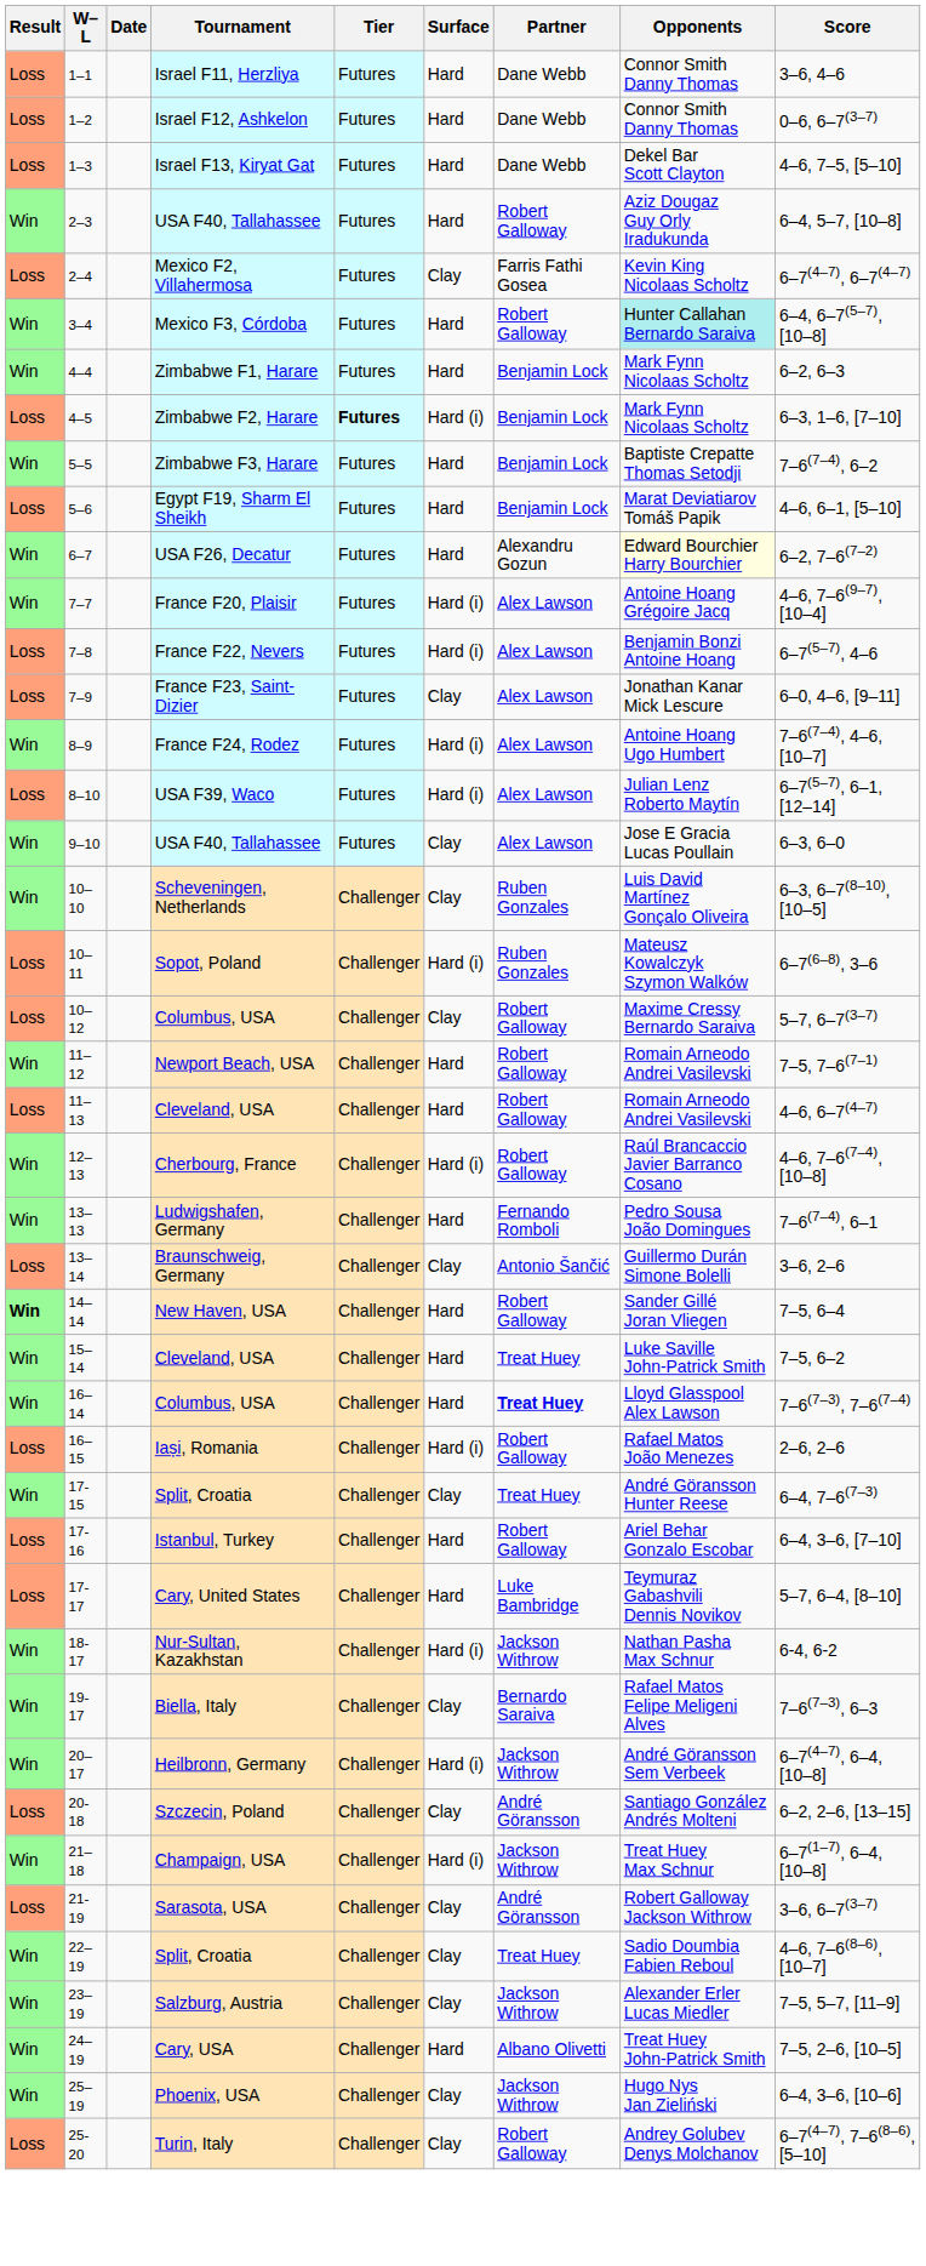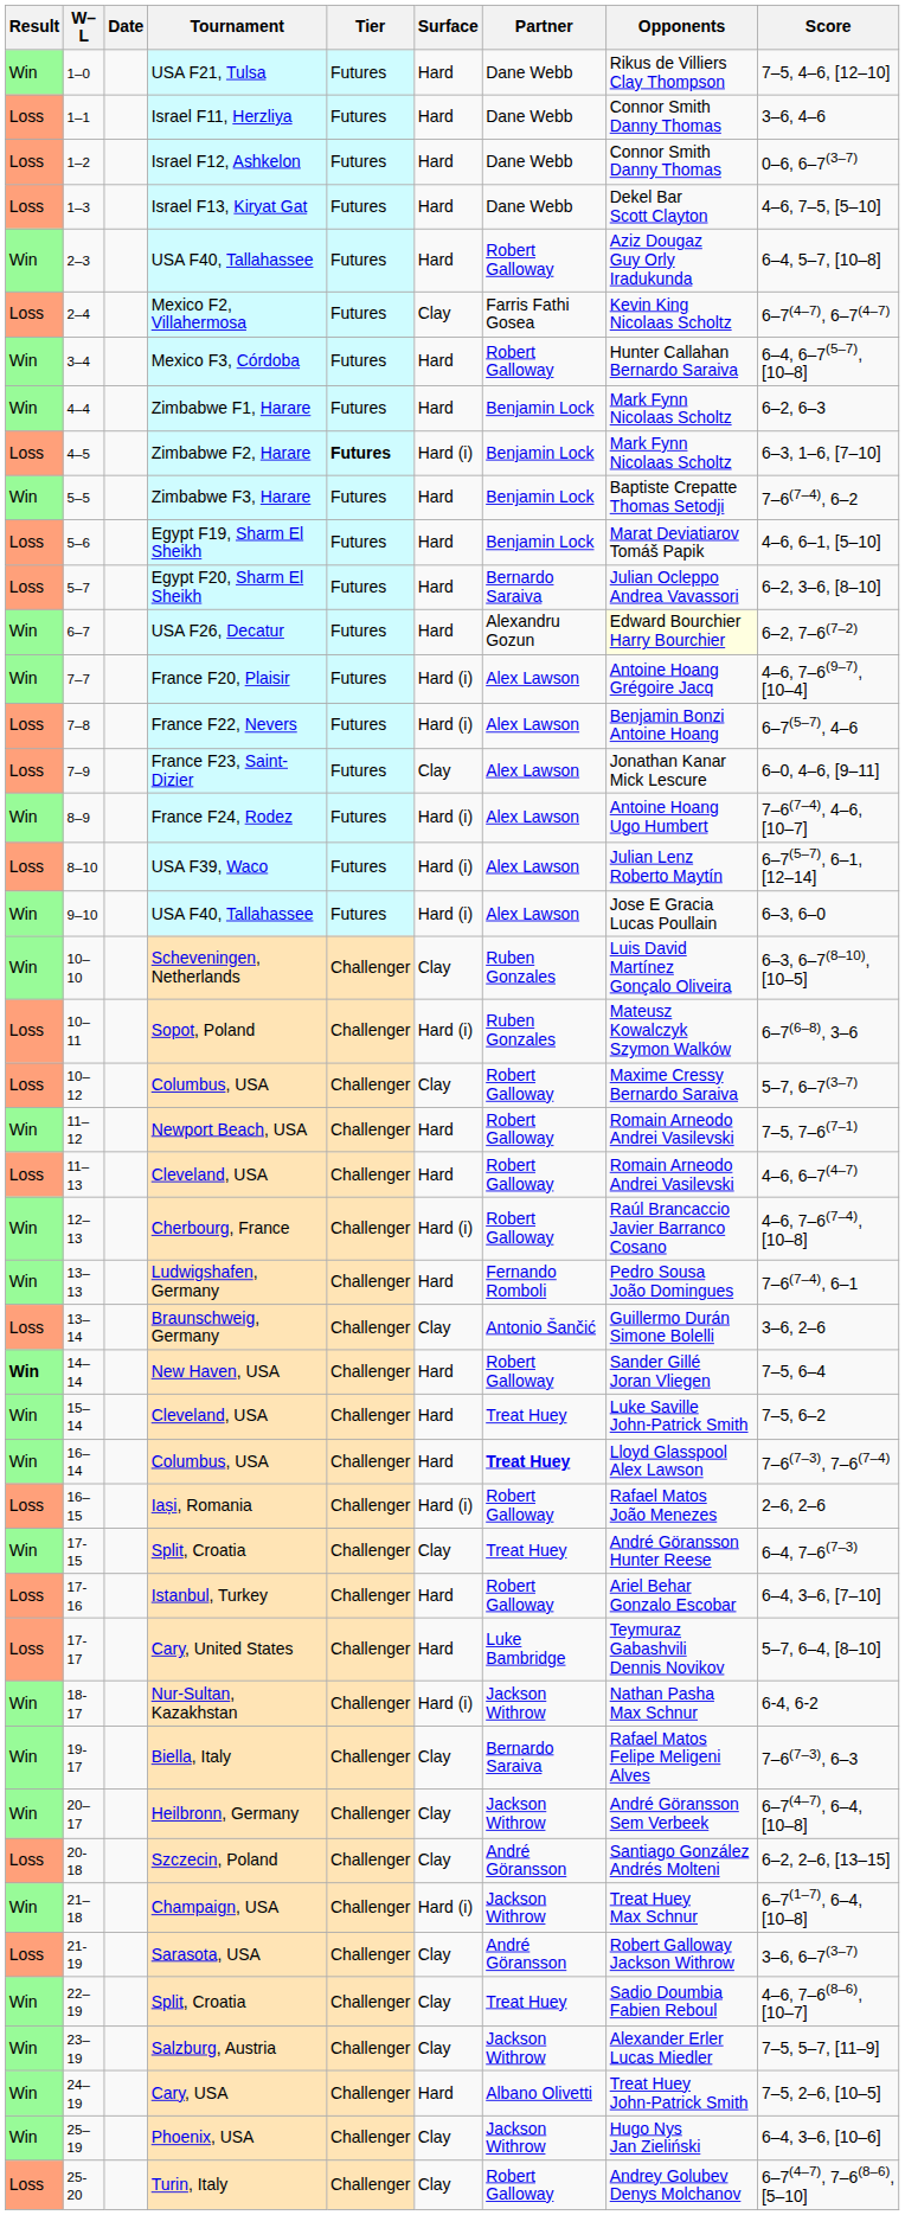 <table class="sortable wikitable">
 <tr>
 <th>Result</th>
 <th class="unsortable">W–L</th>
 <th>Date</th>
 <th>Tournament</th>
 <th>Tier</th>
 <th>Surface</th>
 <th>Partner</th>
 <th>Opponents</th>
 <th class="unsortable">Score</th>
+</tr>
+<tr>
+<td bgcolor=98FB98>Win</td>
+<td><small>1–0</small></td>
+<td></td>
+<td style="background:#cffcff;">USA F21, <a href='#'>Tulsa</a></td>
+<td style="background:#cffcff;">Futures</td>
+<td>Hard</td>
+<td> Dane Webb</td>
+<td> Rikus de Villiers<br> <a href='#'>Clay Thompson</a></td>
+<td>7–5, 4–6, [12–10]</td>
 </tr>
 <tr>
 <td bgcolor=FFA07A>Loss</td>
 <td><small>1–1</small></td>
 <td></td>
 <td style="background:#cffcff;">Israel F11, <a href='#'>Herzliya</a></td>
 <td style="background:#cffcff;">Futures</td>
 <td>Hard</td>
 <td> Dane Webb</td>
 <td> Connor Smith<br> <a href='#'>Danny Thomas</a></td>
 <td>3–6, 4–6</td>
 </tr>
 <tr>
 <td bgcolor=FFA07A>Loss</td>
 <td><small>1–2</small></td>
 <td></td>
 <td style="background:#cffcff;">Israel F12, <a href='#'>Ashkelon</a></td>
 <td style="background:#cffcff;">Futures</td>
 <td>Hard</td>
 <td> Dane Webb</td>
 <td> Connor Smith<br> <a href='#'>Danny Thomas</a></td>
 <td>0–6, 6–7<sup>(3–7)</sup></td>
 </tr>
 <tr>
 <td bgcolor=FFA07A>Loss</td>
 <td><small>1–3</small></td>
 <td></td>
 <td style="background:#cffcff;">Israel F13, <a href='#'>Kiryat Gat</a></td>
 <td style="background:#cffcff;">Futures</td>
 <td>Hard</td>
 <td> Dane Webb</td>
 <td> Dekel Bar<br> <a href='#'>Scott Clayton</a></td>
 <td>4–6, 7–5, [5–10]</td>
 </tr>
 <tr>
 <td bgcolor=98FB98>Win</td>
 <td><small>2–3</small></td>
 <td></td>
 <td style="background:#cffcff;">USA F40, <a href='#'>Tallahassee</a></td>
 <td style="background:#cffcff;">Futures</td>
 <td>Hard</td>
 <td> <a href='#'>Robert Galloway</a></td>
 <td> <a href='#'>Aziz Dougaz</a><br> <a href='#'>Guy Orly Iradukunda</a></td>
 <td>6–4, 5–7, [10–8]</td>
 </tr>
 <tr>
 <td bgcolor=FFA07A>Loss</td>
 <td><small>2–4</small></td>
 <td></td>
 <td style="background:#cffcff;">Mexico F2, <a href='#'>Villahermosa</a></td>
 <td style="background:#cffcff;">Futures</td>
 <td>Clay</td>
 <td> Farris Fathi Gosea</td>
 <td> <a href='#'>Kevin King</a><br> <a href='#'>Nicolaas Scholtz</a></td>
 <td>6–7<sup>(4–7)</sup>, 6–7<sup>(4–7)</sup></td>
 </tr>
 <tr>
 <td bgcolor=98FB98>Win</td>
 <td><small>3–4</small></td>
 <td></td>
 <td style="background:#cffcff;">Mexico F3, <a href='#'>Córdoba</a></td>
 <td style="background:#cffcff;">Futures</td>
 <td>Hard</td>
 <td> <a href='#'>Robert Galloway</a></td>
-<td style="background: paleturquoise;"> Hunter Callahan<br> <a href='#'>Bernardo Saraiva</a></td>
+<td> Hunter Callahan<br> <a href='#'>Bernardo Saraiva</a></td>
 <td>6–4, 6–7<sup>(5–7)</sup>, [10–8]</td>
 </tr>
 <tr>
 <td bgcolor=98FB98>Win</td>
 <td><small>4–4</small></td>
 <td></td>
 <td style="background:#cffcff;">Zimbabwe F1, <a href='#'>Harare</a></td>
 <td style="background:#cffcff;">Futures</td>
 <td>Hard</td>
 <td> <a href='#'>Benjamin Lock</a></td>
 <td> <a href='#'>Mark Fynn</a><br> <a href='#'>Nicolaas Scholtz</a></td>
 <td>6–2, 6–3</td>
 </tr>
 <tr>
 <td bgcolor=FFA07A>Loss</td>
 <td><small>4–5</small></td>
 <td></td>
 <td style="background:#cffcff;">Zimbabwe F2, <a href='#'>Harare</a></td>
 <td style="background:#cffcff;"><strong>Futures</strong></td>
 <td>Hard (i)</td>
 <td> <a href='#'>Benjamin Lock</a></td>
 <td> <a href='#'>Mark Fynn</a><br> <a href='#'>Nicolaas Scholtz</a></td>
 <td>6–3, 1–6, [7–10]</td>
 </tr>
 <tr>
 <td bgcolor=98FB98>Win</td>
 <td><small>5–5</small></td>
 <td></td>
 <td style="background:#cffcff;">Zimbabwe F3, <a href='#'>Harare</a></td>
 <td style="background:#cffcff;">Futures</td>
 <td>Hard</td>
 <td> <a href='#'>Benjamin Lock</a></td>
 <td> Baptiste Crepatte<br> <a href='#'>Thomas Setodji</a></td>
 <td>7–6<sup>(7–4)</sup>, 6–2</td>
 </tr>
 <tr>
 <td bgcolor=FFA07A>Loss</td>
 <td><small>5–6</small></td>
 <td></td>
 <td style="background:#cffcff;">Egypt F19, <a href='#'>Sharm El Sheikh</a></td>
 <td style="background:#cffcff;">Futures</td>
 <td>Hard</td>
 <td> <a href='#'>Benjamin Lock</a></td>
 <td> <a href='#'>Marat Deviatiarov</a><br> Tomáš Papik</td>
 <td>4–6, 6–1, [5–10]</td>
+</tr>
+<tr>
+<td bgcolor=FFA07A>Loss</td>
+<td><small>5–7</small></td>
+<td></td>
+<td style="background:#cffcff;">Egypt F20, <a href='#'>Sharm El Sheikh</a></td>
+<td style="background:#cffcff;">Futures</td>
+<td>Hard</td>
+<td> <a href='#'>Bernardo Saraiva</a></td>
+<td> <a href='#'>Julian Ocleppo</a><br> <a href='#'>Andrea Vavassori</a></td>
+<td>6–2, 3–6, [8–10]</td>
 </tr>
 <tr>
 <td bgcolor=98FB98>Win</td>
 <td><small>6–7</small></td>
 <td></td>
 <td style="background:#cffcff;">USA F26, <a href='#'>Decatur</a></td>
 <td style="background:#cffcff;">Futures</td>
 <td>Hard</td>
 <td> Alexandru Gozun</td>
 <td style="background: lightyellow;"> Edward Bourchier<br> <a href='#'>Harry Bourchier</a></td>
 <td>6–2, 7–6<sup>(7–2)</sup></td>
 </tr>
 <tr>
 <td bgcolor=98FB98>Win</td>
 <td><small>7–7</small></td>
 <td></td>
 <td style="background:#cffcff;">France F20, <a href='#'>Plaisir</a></td>
 <td style="background:#cffcff;">Futures</td>
 <td>Hard (i)</td>
 <td> <a href='#'>Alex Lawson</a></td>
 <td> <a href='#'>Antoine Hoang</a><br> <a href='#'>Grégoire Jacq</a></td>
 <td>4–6, 7–6<sup>(9–7)</sup>, [10–4]</td>
 </tr>
 <tr>
 <td bgcolor=FFA07A>Loss</td>
 <td><small>7–8</small></td>
 <td></td>
 <td style="background:#cffcff;">France F22, <a href='#'>Nevers</a></td>
 <td style="background:#cffcff;">Futures</td>
 <td>Hard (i)</td>
 <td> <a href='#'>Alex Lawson</a></td>
 <td> <a href='#'>Benjamin Bonzi</a><br> <a href='#'>Antoine Hoang</a></td>
 <td>6–7<sup>(5–7)</sup>, 4–6</td>
 </tr>
 <tr>
 <td bgcolor=FFA07A>Loss</td>
 <td><small>7–9</small></td>
 <td></td>
 <td style="background:#cffcff;">France F23, <a href='#'>Saint-Dizier</a></td>
 <td style="background:#cffcff;">Futures</td>
 <td>Clay</td>
 <td> <a href='#'>Alex Lawson</a></td>
 <td> Jonathan Kanar<br> Mick Lescure</td>
 <td>6–0, 4–6, [9–11]</td>
 </tr>
 <tr>
 <td bgcolor=98FB98>Win</td>
 <td><small>8–9</small></td>
 <td></td>
 <td style="background:#cffcff;">France F24, <a href='#'>Rodez</a></td>
 <td style="background:#cffcff;">Futures</td>
 <td>Hard (i)</td>
 <td> <a href='#'>Alex Lawson</a></td>
 <td> <a href='#'>Antoine Hoang</a><br> <a href='#'>Ugo Humbert</a></td>
 <td>7–6<sup>(7–4)</sup>, 4–6, [10–7]</td>
 </tr>
 <tr>
 <td bgcolor=FFA07A>Loss</td>
 <td><small>8–10</small></td>
 <td></td>
 <td style="background:#cffcff;">USA F39, <a href='#'>Waco</a></td>
 <td style="background:#cffcff;">Futures</td>
 <td>Hard (i)</td>
 <td> <a href='#'>Alex Lawson</a></td>
 <td> <a href='#'>Julian Lenz</a><br> <a href='#'>Roberto Maytín</a></td>
 <td>6–7<sup>(5–7)</sup>, 6–1, [12–14]</td>
 </tr>
 <tr>
 <td bgcolor=98FB98>Win</td>
 <td><small>9–10</small></td>
 <td></td>
 <td style="background:#cffcff;">USA F40, <a href='#'>Tallahassee</a></td>
 <td style="background:#cffcff;">Futures</td>
-<td>Clay</td>
+<td>Hard (i)</td>
 <td> <a href='#'>Alex Lawson</a></td>
 <td> Jose E Gracia<br> Lucas Poullain</td>
 <td>6–3, 6–0</td>
 </tr>
 <tr>
 <td bgcolor=98FB98>Win</td>
 <td><small>10–10</small></td>
 <td><a href='#'></a></td>
 <td style="background:moccasin;"><a href='#'>Scheveningen</a>, Netherlands</td>
 <td style="background:moccasin;">Challenger</td>
 <td>Clay</td>
 <td> <a href='#'>Ruben Gonzales</a></td>
 <td> <a href='#'>Luis David Martínez</a><br> <a href='#'>Gonçalo Oliveira</a></td>
 <td>6–3, 6–7<sup>(8–10)</sup>, [10–5]</td>
 </tr>
 <tr>
 <td bgcolor=FFA07A>Loss</td>
 <td><small>10–11</small></td>
 <td><a href='#'></a></td>
 <td style="background:moccasin;"><a href='#'>Sopot</a>, Poland</td>
 <td style="background:moccasin;">Challenger</td>
 <td>Hard (i)</td>
 <td> <a href='#'>Ruben Gonzales</a></td>
 <td> <a href='#'>Mateusz Kowalczyk</a><br> <a href='#'>Szymon Walków</a></td>
 <td>6–7<sup>(6–8)</sup>, 3–6</td>
 </tr>
 <tr>
 <td bgcolor=FFA07A>Loss</td>
 <td><small>10–12</small></td>
 <td><a href='#'></a></td>
 <td style="background:moccasin;"><a href='#'>Columbus</a>, USA</td>
 <td style="background:moccasin;">Challenger</td>
 <td>Clay</td>
 <td> <a href='#'>Robert Galloway</a></td>
 <td> <a href='#'>Maxime Cressy</a><br> <a href='#'>Bernardo Saraiva</a></td>
 <td>5–7, 6–7<sup>(3–7)</sup></td>
 </tr>
 <tr>
 <td bgcolor=98FB98>Win</td>
 <td><small>11–12</small></td>
 <td><a href='#'></a></td>
 <td style="background:moccasin;"><a href='#'>Newport Beach</a>, USA</td>
 <td style="background:moccasin;">Challenger</td>
 <td>Hard</td>
 <td> <a href='#'>Robert Galloway</a></td>
 <td> <a href='#'>Romain Arneodo</a><br> <a href='#'>Andrei Vasilevski</a></td>
 <td>7–5, 7–6<sup>(7–1)</sup></td>
 </tr>
 <tr>
 <td bgcolor=FFA07A>Loss</td>
 <td><small>11–13</small></td>
 <td><a href='#'></a></td>
 <td style="background:moccasin;"><a href='#'>Cleveland</a>, USA</td>
 <td style="background:moccasin;">Challenger</td>
 <td>Hard</td>
 <td> <a href='#'>Robert Galloway</a></td>
 <td> <a href='#'>Romain Arneodo</a><br> <a href='#'>Andrei Vasilevski</a></td>
 <td>4–6, 6–7<sup>(4–7)</sup></td>
 </tr>
 <tr>
 <td bgcolor=98FB98>Win</td>
 <td><small>12–13</small></td>
 <td><a href='#'></a></td>
 <td style="background:moccasin;"><a href='#'>Cherbourg</a>, France</td>
 <td style="background:moccasin;">Challenger</td>
 <td>Hard (i)</td>
 <td> <a href='#'>Robert Galloway</a></td>
 <td> <a href='#'>Raúl Brancaccio</a><br> <a href='#'>Javier Barranco Cosano</a></td>
 <td>4–6, 7–6<sup>(7–4)</sup>, [10–8]</td>
 </tr>
 <tr>
 <td bgcolor=98FB98>Win</td>
 <td><small>13–13</small></td>
 <td><a href='#'></a></td>
 <td style="background:moccasin;"><a href='#'>Ludwigshafen</a>, Germany</td>
 <td style="background:moccasin;">Challenger</td>
 <td>Hard</td>
 <td> <a href='#'>Fernando Romboli</a></td>
 <td> <a href='#'>Pedro Sousa</a><br> <a href='#'>João Domingues</a></td>
 <td>7–6<sup>(7–4)</sup>, 6–1</td>
 </tr>
 <tr>
 <td bgcolor=FFA07A>Loss</td>
 <td><small>13–14</small></td>
 <td><a href='#'></a></td>
 <td style="background:moccasin;"><a href='#'>Braunschweig</a>, Germany</td>
 <td style="background:moccasin;">Challenger</td>
 <td>Clay</td>
 <td> <a href='#'>Antonio Šančić</a></td>
 <td> <a href='#'>Guillermo Durán</a><br> <a href='#'>Simone Bolelli</a></td>
 <td>3–6, 2–6</td>
 </tr>
 <tr>
 <td bgcolor=98FB98><strong>Win</strong></td>
 <td><small>14–14</small></td>
 <td><a href='#'></a></td>
 <td style="background:moccasin;"><a href='#'>New Haven</a>, USA</td>
 <td style="background:moccasin;">Challenger</td>
 <td>Hard</td>
 <td> <a href='#'>Robert Galloway</a></td>
 <td> <a href='#'>Sander Gillé</a><br> <a href='#'>Joran Vliegen</a></td>
 <td>7–5, 6–4</td>
 </tr>
 <tr>
 <td bgcolor=98FB98>Win</td>
 <td><small>15–14</small></td>
 <td><a href='#'></a></td>
 <td style="background:moccasin;"><a href='#'>Cleveland</a>, USA</td>
 <td style="background:moccasin;">Challenger</td>
 <td>Hard</td>
 <td> <a href='#'>Treat Huey</a></td>
 <td> <a href='#'>Luke Saville</a><br> <a href='#'>John-Patrick Smith</a></td>
 <td>7–5, 6–2</td>
 </tr>
 <tr>
 <td bgcolor=98FB98>Win</td>
 <td><small>16–14</small></td>
 <td><a href='#'></a></td>
 <td style="background:moccasin;"><a href='#'>Columbus</a>, USA</td>
 <td style="background:moccasin;">Challenger</td>
 <td>Hard</td>
 <td><strong> <a href='#'>Treat Huey</a></strong></td>
 <td> <a href='#'>Lloyd Glasspool</a><br> <a href='#'>Alex Lawson</a></td>
 <td>7–6<sup>(7–3)</sup>, 7–6<sup>(7–4)</sup></td>
 </tr>
 <tr>
 <td bgcolor=FFA07A>Loss</td>
 <td><small>16–15</small></td>
 <td><a href='#'></a></td>
 <td style="background:moccasin;"><a href='#'>Iași</a>, Romania</td>
 <td style="background:moccasin;">Challenger</td>
 <td>Hard (i)</td>
 <td> <a href='#'>Robert Galloway</a></td>
 <td> <a href='#'>Rafael Matos</a><br> <a href='#'>João Menezes</a></td>
 <td>2–6, 2–6</td>
 </tr>
 <tr>
 <td bgcolor=98FB98>Win</td>
 <td><small>17-15</small></td>
 <td><a href='#'></a></td>
 <td style="background:moccasin;"><a href='#'>Split</a>, Croatia</td>
 <td style="background:moccasin;">Challenger</td>
 <td>Clay</td>
 <td> <a href='#'>Treat Huey</a></td>
 <td> <a href='#'>André Göransson</a><br> <a href='#'>Hunter Reese</a></td>
 <td>6–4, 7–6<sup>(7–3)</sup></td>
 </tr>
 <tr>
 <td bgcolor=FFA07A>Loss</td>
 <td><small>17-16</small></td>
 <td><a href='#'></a></td>
 <td style="background:moccasin;"><a href='#'>Istanbul</a>, Turkey</td>
 <td style="background:moccasin;">Challenger</td>
 <td>Hard</td>
 <td> <a href='#'>Robert Galloway</a></td>
 <td> <a href='#'>Ariel Behar</a><br> <a href='#'>Gonzalo Escobar</a></td>
 <td>6–4, 3–6, [7–10]</td>
 </tr>
 <tr>
 <td bgcolor=FFA07A>Loss</td>
 <td><small>17-17</small></td>
 <td><a href='#'></a></td>
 <td style="background:moccasin;"><a href='#'>Cary</a>, United States</td>
 <td style="background:moccasin;">Challenger</td>
 <td>Hard</td>
 <td> <a href='#'>Luke Bambridge</a></td>
 <td> <a href='#'>Teymuraz Gabashvili</a><br> <a href='#'>Dennis Novikov</a></td>
 <td>5–7, 6–4, [8–10]</td>
 </tr>
 <tr>
 <td bgcolor=98FB98>Win</td>
 <td><small>18-17</small></td>
 <td><a href='#'></a></td>
 <td style="background:moccasin;"><a href='#'>Nur-Sultan</a>, Kazakhstan</td>
 <td style="background:moccasin;">Challenger</td>
 <td>Hard (i)</td>
 <td> <a href='#'>Jackson Withrow</a></td>
 <td> <a href='#'>Nathan Pasha</a><br> <a href='#'>Max Schnur</a></td>
 <td>6-4, 6-2</td>
 </tr>
 <tr>
 <td bgcolor=98FB98>Win</td>
 <td><small>19-17</small></td>
 <td><a href='#'></a></td>
 <td style="background:moccasin;"><a href='#'>Biella</a>, Italy</td>
 <td style="background:moccasin;">Challenger</td>
 <td>Clay</td>
 <td> <a href='#'>Bernardo Saraiva</a></td>
 <td> <a href='#'>Rafael Matos</a><br> <a href='#'>Felipe Meligeni Alves</a></td>
 <td>7–6<sup>(7–3)</sup>, 6–3</td>
 </tr>
 <tr>
 <td bgcolor=98FB98>Win</td>
 <td><small>20–17</small></td>
 <td><a href='#'></a></td>
 <td style="background:moccasin;"><a href='#'>Heilbronn</a>, Germany</td>
 <td style="background:moccasin;">Challenger</td>
-<td>Hard (i)</td>
+<td>Clay</td>
 <td> <a href='#'>Jackson Withrow</a></td>
 <td> <a href='#'>André Göransson</a><br> <a href='#'>Sem Verbeek</a></td>
 <td>6–7<sup>(4–7)</sup>, 6–4, [10–8]</td>
 </tr>
 <tr>
 <td bgcolor=FFA07A>Loss</td>
 <td><small>20-18</small></td>
 <td><a href='#'></a></td>
 <td style="background:moccasin;"><a href='#'>Szczecin</a>, Poland</td>
 <td style="background:moccasin;">Challenger</td>
 <td>Clay</td>
 <td> <a href='#'>André Göransson</a></td>
 <td> <a href='#'>Santiago González</a><br> <a href='#'>Andrés Molteni</a></td>
 <td>6–2, 2–6, [13–15]</td>
 </tr>
 <tr>
 <td bgcolor=98FB98>Win</td>
 <td><small>21–18</small></td>
 <td><a href='#'></a></td>
 <td style="background:moccasin;"><a href='#'>Champaign</a>, USA</td>
 <td style="background:moccasin;">Challenger</td>
 <td>Hard (i)</td>
 <td> <a href='#'>Jackson Withrow</a></td>
 <td> <a href='#'>Treat Huey</a><br> <a href='#'>Max Schnur</a></td>
 <td>6–7<sup>(1–7)</sup>, 6–4, [10–8]</td>
 </tr>
 <tr>
 <td bgcolor=FFA07A>Loss</td>
 <td><small>21-19</small></td>
 <td><a href='#'></a></td>
 <td style="background:moccasin;"><a href='#'>Sarasota</a>, USA</td>
 <td style="background:moccasin;">Challenger</td>
 <td>Clay</td>
 <td> <a href='#'>André Göransson</a></td>
 <td> <a href='#'>Robert Galloway</a><br> <a href='#'>Jackson Withrow</a></td>
 <td>3–6, 6–7<sup>(3–7)</sup></td>
 </tr>
 <tr>
 <td bgcolor=98FB98>Win</td>
 <td><small>22–19</small></td>
 <td><a href='#'></a></td>
 <td style="background:moccasin;"><a href='#'>Split</a>, Croatia</td>
 <td style="background:moccasin;">Challenger</td>
 <td>Clay</td>
 <td> <a href='#'>Treat Huey</a></td>
 <td> <a href='#'>Sadio Doumbia</a><br> <a href='#'>Fabien Reboul</a></td>
 <td>4–6, 7–6<sup>(8–6)</sup>, [10–7]</td>
 </tr>
 <tr>
 <td bgcolor=98FB98>Win</td>
 <td><small>23–19</small></td>
 <td><a href='#'></a></td>
 <td style="background:moccasin;"><a href='#'>Salzburg</a>, Austria</td>
 <td style="background:moccasin;">Challenger</td>
 <td>Clay</td>
 <td> <a href='#'>Jackson Withrow</a></td>
 <td> <a href='#'>Alexander Erler</a><br> <a href='#'>Lucas Miedler</a></td>
 <td>7–5, 5–7, [11–9]</td>
 </tr>
 <tr>
 <td bgcolor=98FB98>Win</td>
 <td><small>24–19</small></td>
 <td><a href='#'></a></td>
 <td style="background:moccasin;"><a href='#'>Cary</a>, USA</td>
 <td style="background:moccasin;">Challenger</td>
 <td>Hard</td>
 <td> <a href='#'>Albano Olivetti</a></td>
 <td> <a href='#'>Treat Huey</a><br> <a href='#'>John-Patrick Smith</a></td>
 <td>7–5, 2–6, [10–5]</td>
 </tr>
 <tr>
 <td bgcolor=98FB98>Win</td>
 <td><small>25–19</small></td>
 <td><a href='#'></a></td>
 <td style="background:moccasin;"><a href='#'>Phoenix</a>, USA</td>
 <td style="background:moccasin;">Challenger</td>
 <td>Clay</td>
 <td> <a href='#'>Jackson Withrow</a></td>
 <td> <a href='#'>Hugo Nys</a><br> <a href='#'>Jan Zieliński</a></td>
 <td>6–4, 3–6, [10–6]</td>
 </tr>
 <tr>
 <td bgcolor=FFA07A>Loss</td>
 <td><small>25-20</small></td>
 <td><a href='#'></a></td>
 <td style="background:moccasin;"><a href='#'>Turin</a>, Italy</td>
 <td style="background:moccasin;">Challenger</td>
 <td>Clay</td>
 <td> <a href='#'>Robert Galloway</a></td>
 <td> <a href='#'>Andrey Golubev</a><br> <a href='#'>Denys Molchanov</a></td>
 <td>6–7<sup>(4–7)</sup>, 7–6<sup>(8–6)</sup>, [5–10]</td>
 </tr>
 </table>
